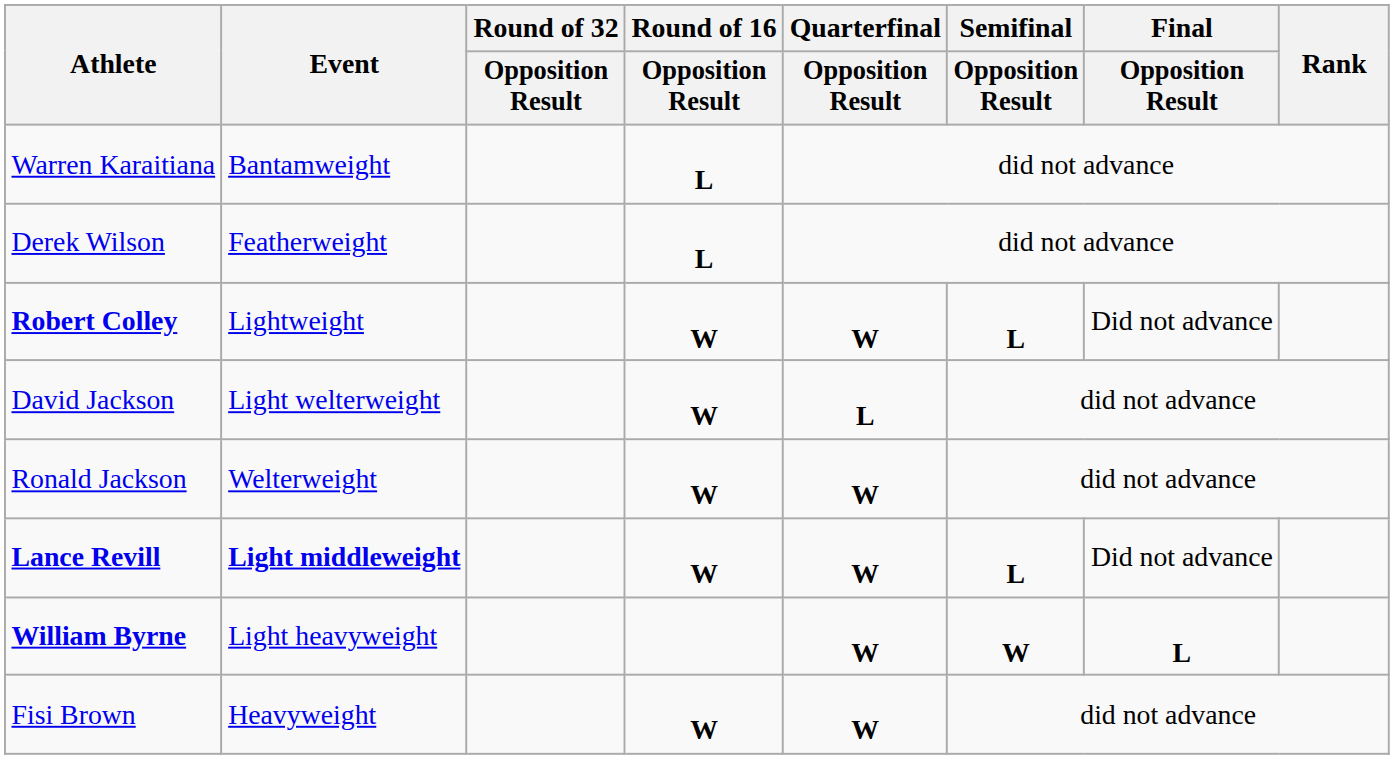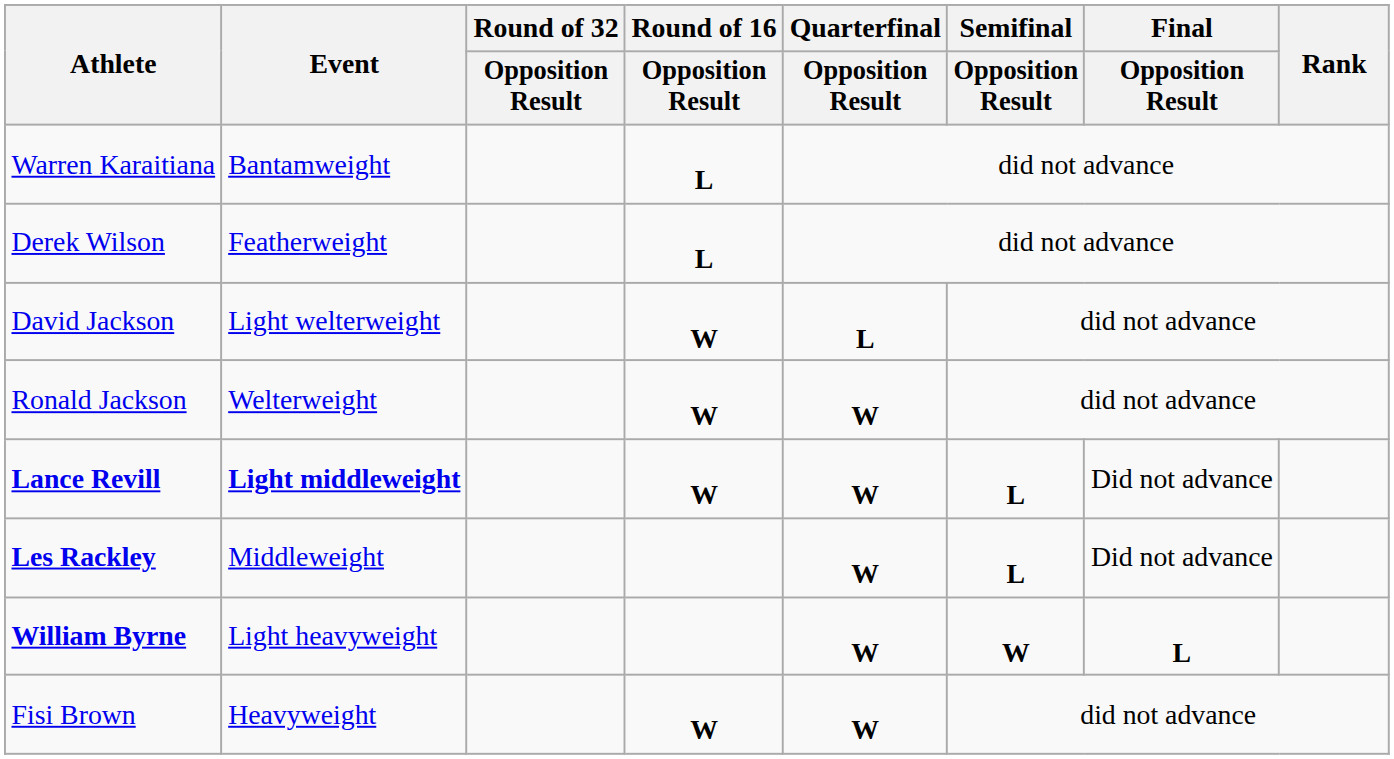 <table class="wikitable" style="font-size:90%">
 <tr>
 <th rowspan="2">Athlete</th>
 <th rowspan="2">Event</th>
 <th>Round of 32</th>
 <th>Round of 16</th>
 <th>Quarterfinal</th>
 <th>Semifinal</th>
 <th>Final</th>
 <th rowspan="2" style="width:50px;">Rank</th>
 </tr>
 <tr style="font-size:95%">
 <th>Opposition<br>Result</th>
 <th>Opposition<br>Result</th>
 <th>Opposition<br>Result</th>
 <th>Opposition<br>Result</th>
 <th>Opposition<br>Result</th>
 </tr>
 <tr align=center>
 <td align=left><a href='#'>Warren Karaitiana</a></td>
 <td align=left><a href='#'>Bantamweight</a></td>
 <td></td>
 <td><br><strong>L</strong></td>
 <td colspan=4>did not advance</td>
 </tr>
 <tr align=center>
 <td align=left><a href='#'>Derek Wilson</a></td>
 <td align=left><a href='#'>Featherweight</a></td>
 <td></td>
 <td><br><strong>L</strong></td>
 <td colspan=4>did not advance</td>
 </tr>
 <tr align=center>
-<td align=left><strong><a href='#'>Robert Colley</a></strong></td>
-<td align=left><a href='#'>Lightweight</a></td>
-<td></td>
-<td><br><strong>W</strong></td>
-<td><br><strong>W</strong></td>
-<td><br><strong>L</strong></td>
-<td>Did not advance</td>
-<td></td>
-</tr>
-<tr align=center>
 <td align=left><a href='#'>David Jackson</a></td>
 <td align=left><a href='#'>Light welterweight</a></td>
 <td></td>
 <td><br><strong>W</strong></td>
 <td><br><strong>L</strong></td>
 <td colspan=3>did not advance</td>
 </tr>
 <tr align=center>
 <td align=left><a href='#'>Ronald Jackson</a></td>
 <td align=left><a href='#'>Welterweight</a></td>
 <td></td>
 <td><br><strong>W</strong></td>
 <td><br><strong>W</strong></td>
 <td colspan=3>did not advance</td>
 </tr>
 <tr align=center>
 <td align=left><strong><a href='#'>Lance Revill</a></strong></td>
 <td align=left><strong><a href='#'>Light middleweight</a></strong></td>
 <td></td>
 <td><br><strong>W</strong></td>
 <td><br><strong>W</strong></td>
 <td><br><strong>L</strong></td>
 <td>Did not advance</td>
 <td></td>
 </tr>
 <tr align=center>
+<td align=left><strong><a href='#'>Les Rackley</a></strong></td>
+<td align=left><a href='#'>Middleweight</a></td>
+<td></td>
+<td></td>
+<td><br><strong>W</strong></td>
+<td><br><strong>L</strong></td>
+<td>Did not advance</td>
+<td></td>
+</tr>
+<tr align=center>
 <td align=left><strong><a href='#'>William Byrne</a></strong></td>
 <td align=left><a href='#'>Light heavyweight</a></td>
 <td></td>
 <td></td>
 <td><br><strong>W</strong></td>
 <td><br><strong>W</strong></td>
 <td><br><strong>L</strong></td>
 <td></td>
 </tr>
 <tr align=center>
 <td align=left><a href='#'>Fisi Brown</a></td>
 <td align=left><a href='#'>Heavyweight</a></td>
 <td></td>
 <td><br><strong>W</strong></td>
 <td><br><strong>W</strong></td>
 <td colspan=3>did not advance</td>
 </tr>
 </table>
